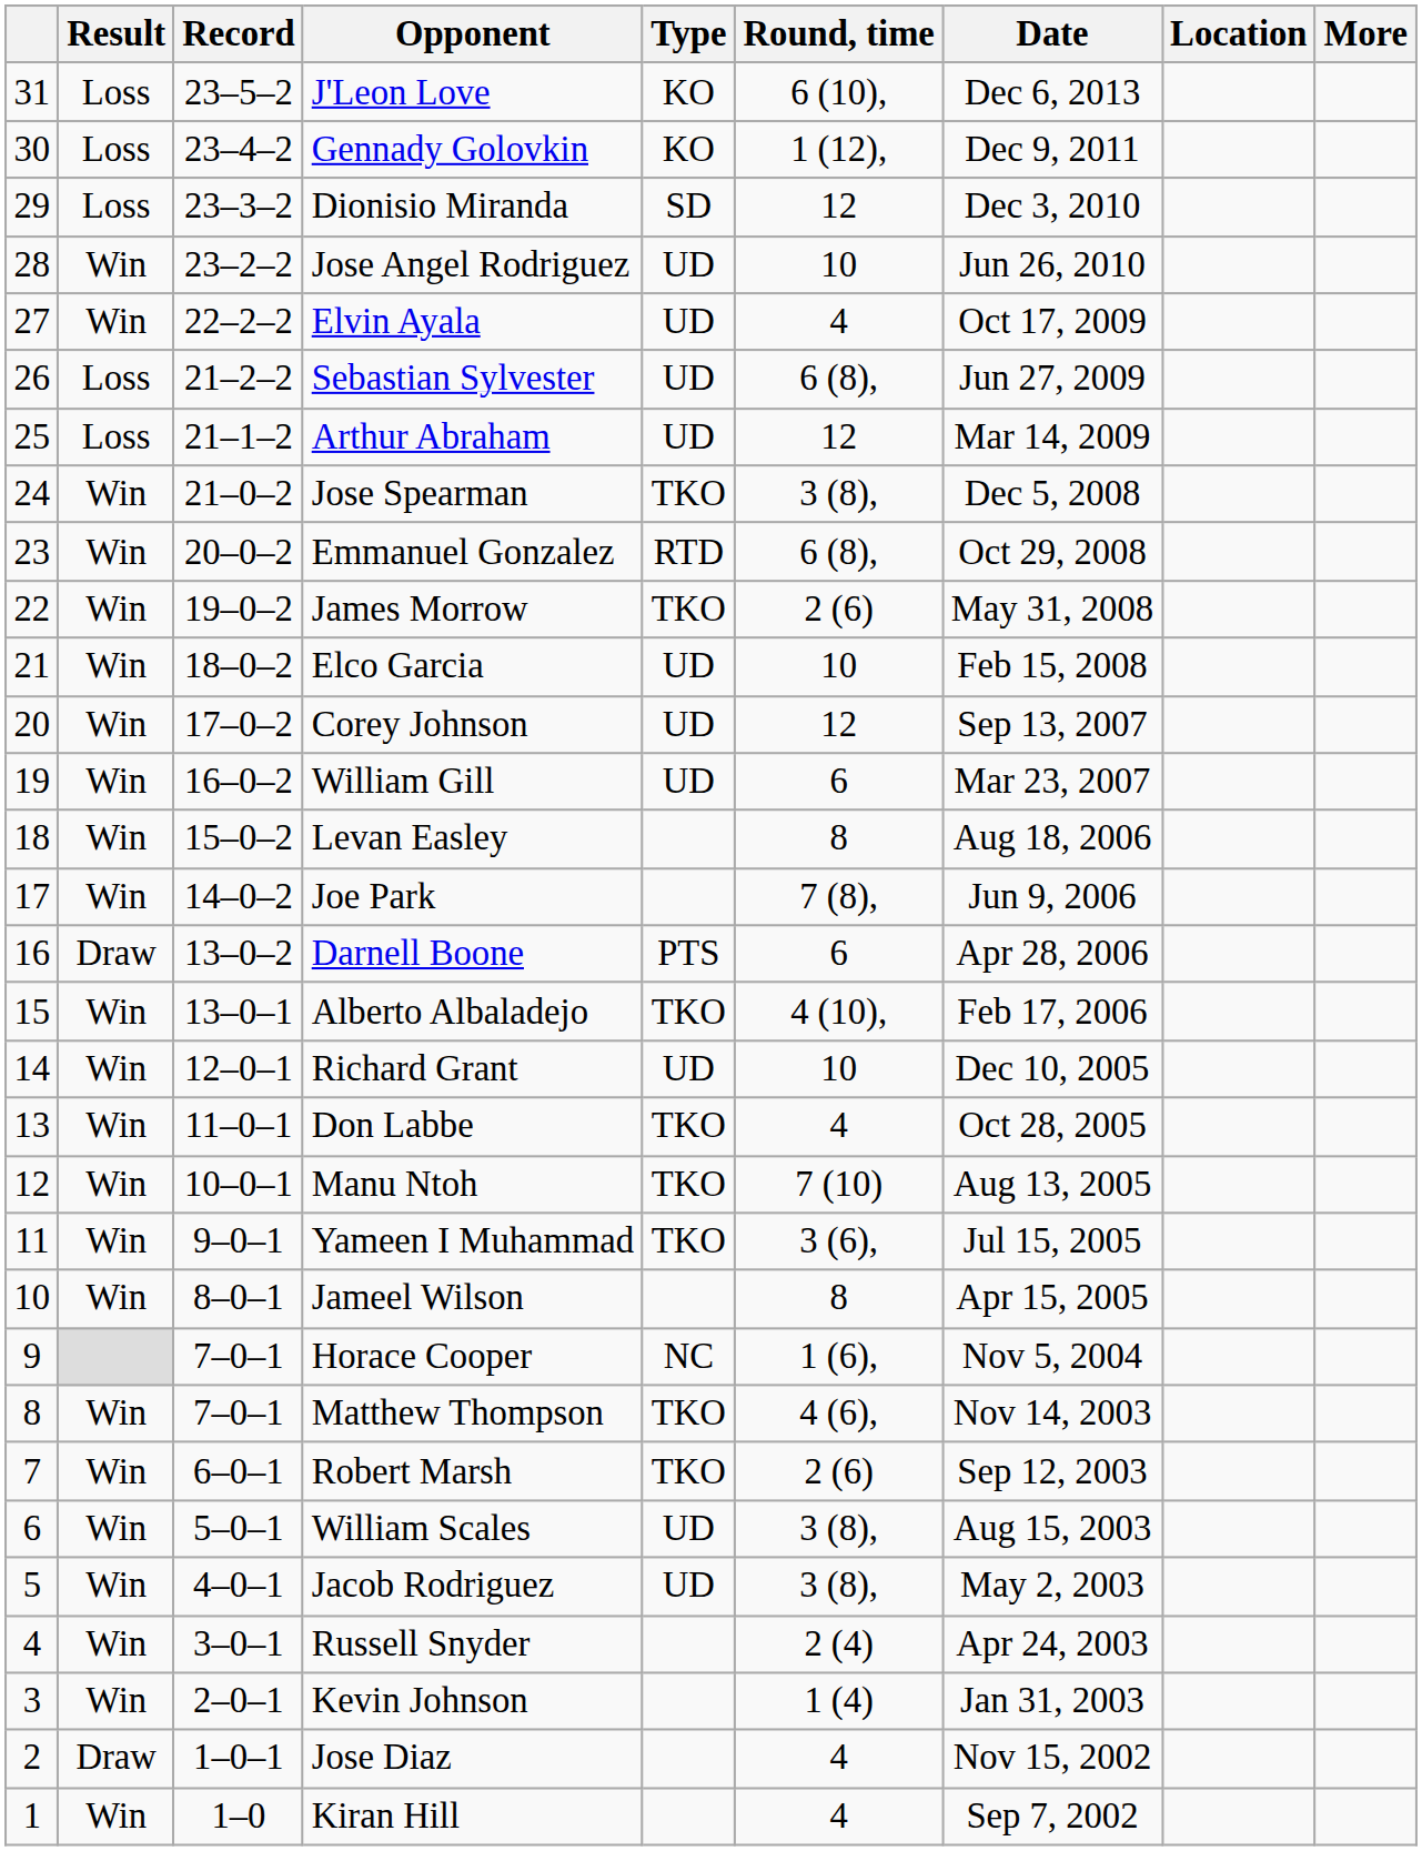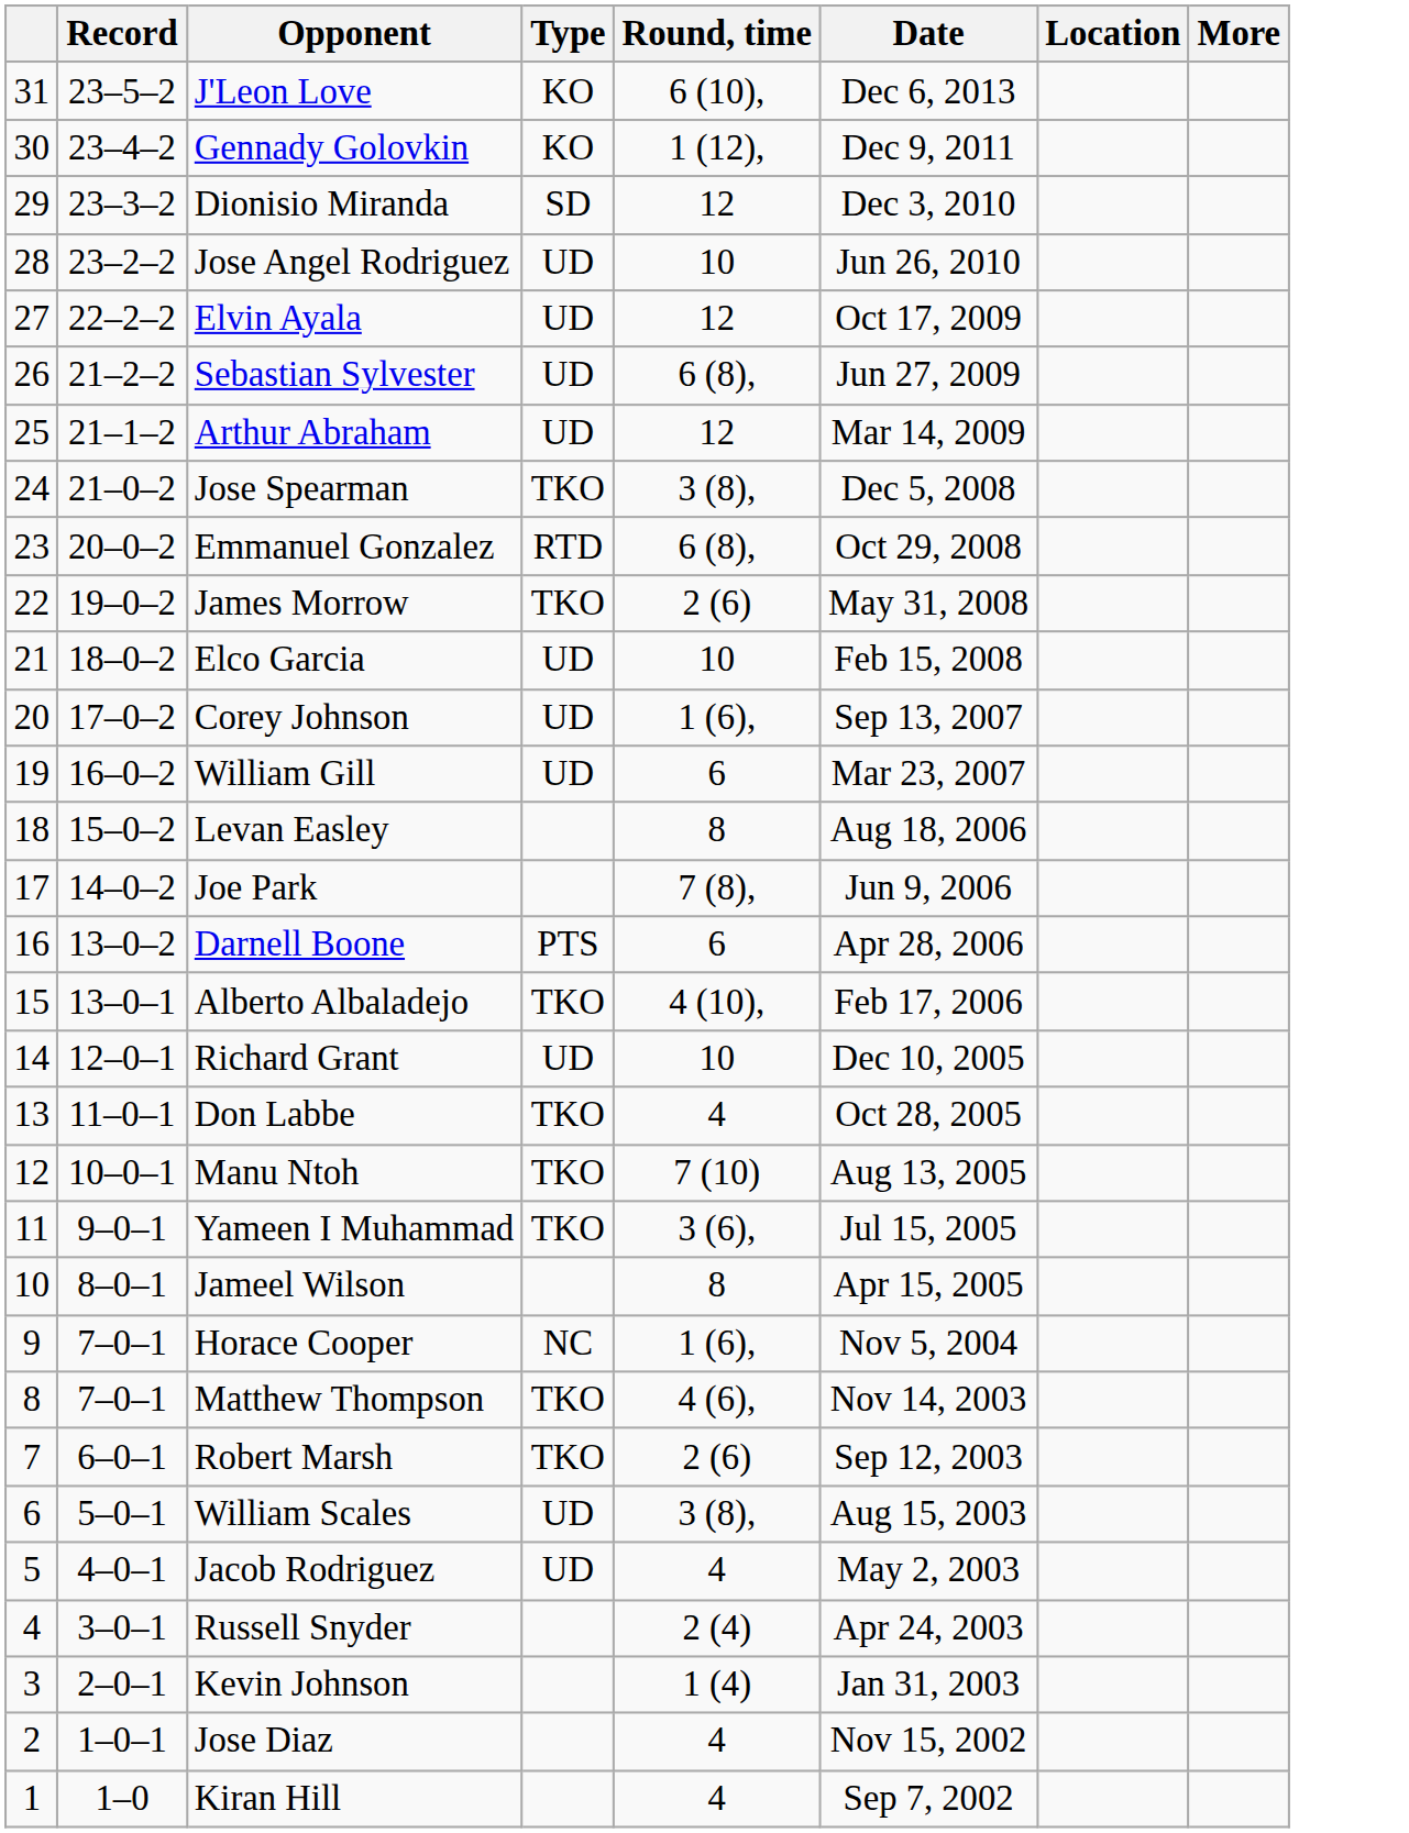 <table class="wikitable" style="text-align:center">
 <tr>
 <th></th>
-<th>Result</th>
 <th>Record</th>
 <th>Opponent</th>
 <th>Type</th>
 <th>Round, time</th>
 <th>Date</th>
 <th>Location</th>
 <th>More</th>
 </tr>
 <tr>
 <td>31</td>
-<td>Loss</td>
 <td>23–5–2 </td>
 <td style="text-align:left;"> <a href='#'>J'Leon Love</a></td>
 <td>KO</td>
 <td>6 (10), </td>
 <td>Dec 6, 2013</td>
 <td style="text-align:left;"> </td>
 <td></td>
 </tr>
 <tr>
 <td>30</td>
-<td>Loss</td>
 <td>23–4–2 </td>
 <td style="text-align:left;"> <a href='#'>Gennady Golovkin</a></td>
 <td>KO</td>
 <td>1 (12), </td>
 <td>Dec 9, 2011</td>
 <td style="text-align:left;"> </td>
 <td align=left></td>
 </tr>
 <tr>
 <td>29</td>
-<td>Loss</td>
 <td>23–3–2 </td>
 <td style="text-align:left;"> Dionisio Miranda</td>
 <td>SD</td>
 <td>12</td>
 <td>Dec 3, 2010</td>
 <td style="text-align:left;"> </td>
 <td align=left></td>
 </tr>
 <tr>
 <td>28</td>
-<td>Win</td>
 <td>23–2–2 </td>
 <td style="text-align:left;"> Jose Angel Rodriguez</td>
 <td>UD</td>
 <td>10</td>
 <td>Jun 26, 2010</td>
 <td style="text-align:left;"> </td>
 <td></td>
 </tr>
 <tr>
 <td>27</td>
-<td>Win</td>
 <td>22–2–2 </td>
 <td style="text-align:left;"> <a href='#'>Elvin Ayala</a></td>
 <td>UD</td>
-<td>4</td>
+<td>12</td>
 <td>Oct 17, 2009</td>
 <td style="text-align:left;"> </td>
 <td align=left></td>
 </tr>
 <tr>
 <td>26</td>
-<td>Loss</td>
 <td>21–2–2 </td>
 <td style="text-align:left;"> <a href='#'>Sebastian Sylvester</a></td>
 <td>UD</td>
 <td>6 (8), </td>
 <td>Jun 27, 2009</td>
 <td style="text-align:left;"> </td>
 <td align=left></td>
 </tr>
 <tr>
 <td>25</td>
-<td>Loss</td>
 <td>21–1–2 </td>
 <td style="text-align:left;"> <a href='#'>Arthur Abraham</a></td>
 <td>UD</td>
 <td>12</td>
 <td>Mar 14, 2009</td>
 <td style="text-align:left;"> </td>
 <td align=left></td>
 </tr>
 <tr>
 <td>24</td>
-<td>Win</td>
 <td>21–0–2 </td>
 <td style="text-align:left;"> Jose Spearman</td>
 <td>TKO</td>
 <td>3 (8), </td>
 <td>Dec 5, 2008</td>
 <td style="text-align:left;"> </td>
 <td></td>
 </tr>
 <tr>
 <td>23</td>
-<td>Win</td>
 <td>20–0–2 </td>
 <td style="text-align:left;"> Emmanuel Gonzalez</td>
 <td>RTD</td>
 <td>6 (8), </td>
 <td>Oct 29, 2008</td>
 <td style="text-align:left;"> </td>
 <td></td>
 </tr>
 <tr>
 <td>22</td>
-<td>Win</td>
 <td>19–0–2 </td>
 <td style="text-align:left;"> James Morrow</td>
 <td>TKO</td>
 <td>2 (6)</td>
 <td>May 31, 2008</td>
 <td style="text-align:left;"> </td>
 <td></td>
 </tr>
 <tr>
 <td>21</td>
-<td>Win</td>
 <td>18–0–2 </td>
 <td style="text-align:left;"> Elco Garcia</td>
 <td>UD</td>
 <td>10</td>
 <td>Feb 15, 2008</td>
 <td style="text-align:left;"> </td>
 <td></td>
 </tr>
 <tr>
 <td>20</td>
-<td>Win</td>
 <td>17–0–2 </td>
 <td style="text-align:left;"> Corey Johnson</td>
 <td>UD</td>
-<td>12</td>
+<td>1 (6), </td>
 <td>Sep 13, 2007</td>
 <td style="text-align:left;"> </td>
 <td align=left></td>
 </tr>
 <tr>
 <td>19</td>
-<td>Win</td>
 <td>16–0–2 </td>
 <td style="text-align:left;"> William Gill</td>
 <td>UD</td>
 <td>6</td>
 <td>Mar 23, 2007</td>
 <td style="text-align:left;"> </td>
 <td></td>
 </tr>
 <tr>
 <td>18</td>
-<td>Win</td>
 <td>15–0–2 </td>
 <td style="text-align:left;"> Levan Easley</td>
 <td></td>
 <td>8</td>
 <td>Aug 18, 2006</td>
 <td style="text-align:left;"> </td>
 <td></td>
 </tr>
 <tr>
 <td>17</td>
-<td>Win</td>
 <td>14–0–2 </td>
 <td style="text-align:left;"> Joe Park</td>
 <td></td>
 <td>7 (8), </td>
 <td>Jun 9, 2006</td>
 <td style="text-align:left;"> </td>
 <td></td>
 </tr>
 <tr>
 <td>16</td>
-<td>Draw</td>
 <td>13–0–2 </td>
 <td style="text-align:left;"> <a href='#'>Darnell Boone</a></td>
 <td>PTS</td>
 <td>6</td>
 <td>Apr 28, 2006</td>
 <td style="text-align:left;"> </td>
 <td></td>
 </tr>
 <tr>
 <td>15</td>
-<td>Win</td>
 <td>13–0–1 </td>
 <td style="text-align:left;"> Alberto Albaladejo</td>
 <td>TKO</td>
 <td>4 (10), </td>
 <td>Feb 17, 2006</td>
 <td style="text-align:left;"> </td>
 <td align=left></td>
 </tr>
 <tr>
 <td>14</td>
-<td>Win</td>
 <td>12–0–1 </td>
 <td style="text-align:left;"> Richard Grant</td>
 <td>UD</td>
 <td>10</td>
 <td>Dec 10, 2005</td>
 <td style="text-align:left;"> </td>
 <td></td>
 </tr>
 <tr>
 <td>13</td>
-<td>Win</td>
 <td>11–0–1 </td>
 <td style="text-align:left;"> Don Labbe</td>
 <td>TKO</td>
 <td>4</td>
 <td>Oct 28, 2005</td>
 <td style="text-align:left;"> </td>
 <td></td>
 </tr>
 <tr>
 <td>12</td>
-<td>Win</td>
 <td>10–0–1 </td>
 <td style="text-align:left;"> Manu Ntoh</td>
 <td>TKO</td>
 <td>7 (10)</td>
 <td>Aug 13, 2005</td>
 <td style="text-align:left;"> </td>
 <td align=left></td>
 </tr>
 <tr>
 <td>11</td>
-<td>Win</td>
 <td>9–0–1 </td>
 <td style="text-align:left;"> Yameen I Muhammad</td>
 <td>TKO</td>
 <td>3 (6), </td>
 <td>Jul 15, 2005</td>
 <td style="text-align:left;"> </td>
 <td></td>
 </tr>
 <tr>
 <td>10</td>
-<td>Win</td>
 <td>8–0–1 </td>
 <td style="text-align:left;"> Jameel Wilson</td>
 <td></td>
 <td>8</td>
 <td>Apr 15, 2005</td>
 <td style="text-align:left;"> </td>
 <td></td>
 </tr>
 <tr>
 <td>9</td>
-<td style="background: #DDD"></td>
 <td>7–0–1 </td>
 <td style="text-align:left;"> Horace Cooper</td>
 <td>NC</td>
 <td>1 (6), </td>
 <td>Nov 5, 2004</td>
 <td style="text-align:left;"> </td>
 <td align=left></td>
 </tr>
 <tr>
 <td>8</td>
-<td>Win</td>
 <td>7–0–1</td>
 <td style="text-align:left;"> Matthew Thompson</td>
 <td>TKO</td>
 <td>4 (6), </td>
 <td>Nov 14, 2003</td>
 <td style="text-align:left;"> </td>
 <td></td>
 </tr>
 <tr>
 <td>7</td>
-<td>Win</td>
 <td>6–0–1</td>
 <td style="text-align:left;"> Robert Marsh</td>
 <td>TKO</td>
 <td>2 (6)</td>
 <td>Sep 12, 2003</td>
 <td style="text-align:left;"> </td>
 <td></td>
 </tr>
 <tr>
 <td>6</td>
-<td>Win</td>
 <td>5–0–1</td>
 <td style="text-align:left;"> William Scales</td>
 <td>UD</td>
 <td>3 (8), </td>
 <td>Aug 15, 2003</td>
 <td style="text-align:left;"> </td>
 <td></td>
 </tr>
 <tr>
 <td>5</td>
-<td>Win</td>
 <td>4–0–1</td>
 <td style="text-align:left;"> Jacob Rodriguez</td>
 <td>UD</td>
-<td>3 (8), </td>
+<td>4</td>
 <td>May 2, 2003</td>
 <td style="text-align:left;"> </td>
 <td></td>
 </tr>
 <tr>
 <td>4</td>
-<td>Win</td>
 <td>3–0–1</td>
 <td style="text-align:left;"> Russell Snyder</td>
 <td></td>
 <td>2 (4)</td>
 <td>Apr 24, 2003</td>
 <td style="text-align:left;"> </td>
 <td></td>
 </tr>
 <tr>
 <td>3</td>
-<td>Win</td>
 <td>2–0–1</td>
 <td style="text-align:left;"> Kevin Johnson</td>
 <td></td>
 <td>1 (4)</td>
 <td>Jan 31, 2003</td>
 <td style="text-align:left;"> </td>
 <td></td>
 </tr>
 <tr>
 <td>2</td>
-<td>Draw</td>
 <td>1–0–1</td>
 <td style="text-align:left;"> Jose Diaz</td>
 <td></td>
 <td>4</td>
 <td>Nov 15, 2002</td>
 <td style="text-align:left;"> </td>
 <td></td>
 </tr>
 <tr>
 <td>1</td>
-<td>Win</td>
 <td>1–0</td>
 <td style="text-align:left;"> Kiran Hill</td>
 <td></td>
 <td>4</td>
 <td>Sep 7, 2002</td>
 <td style="text-align:left;"> </td>
 <td></td>
 </tr>
 </table>
